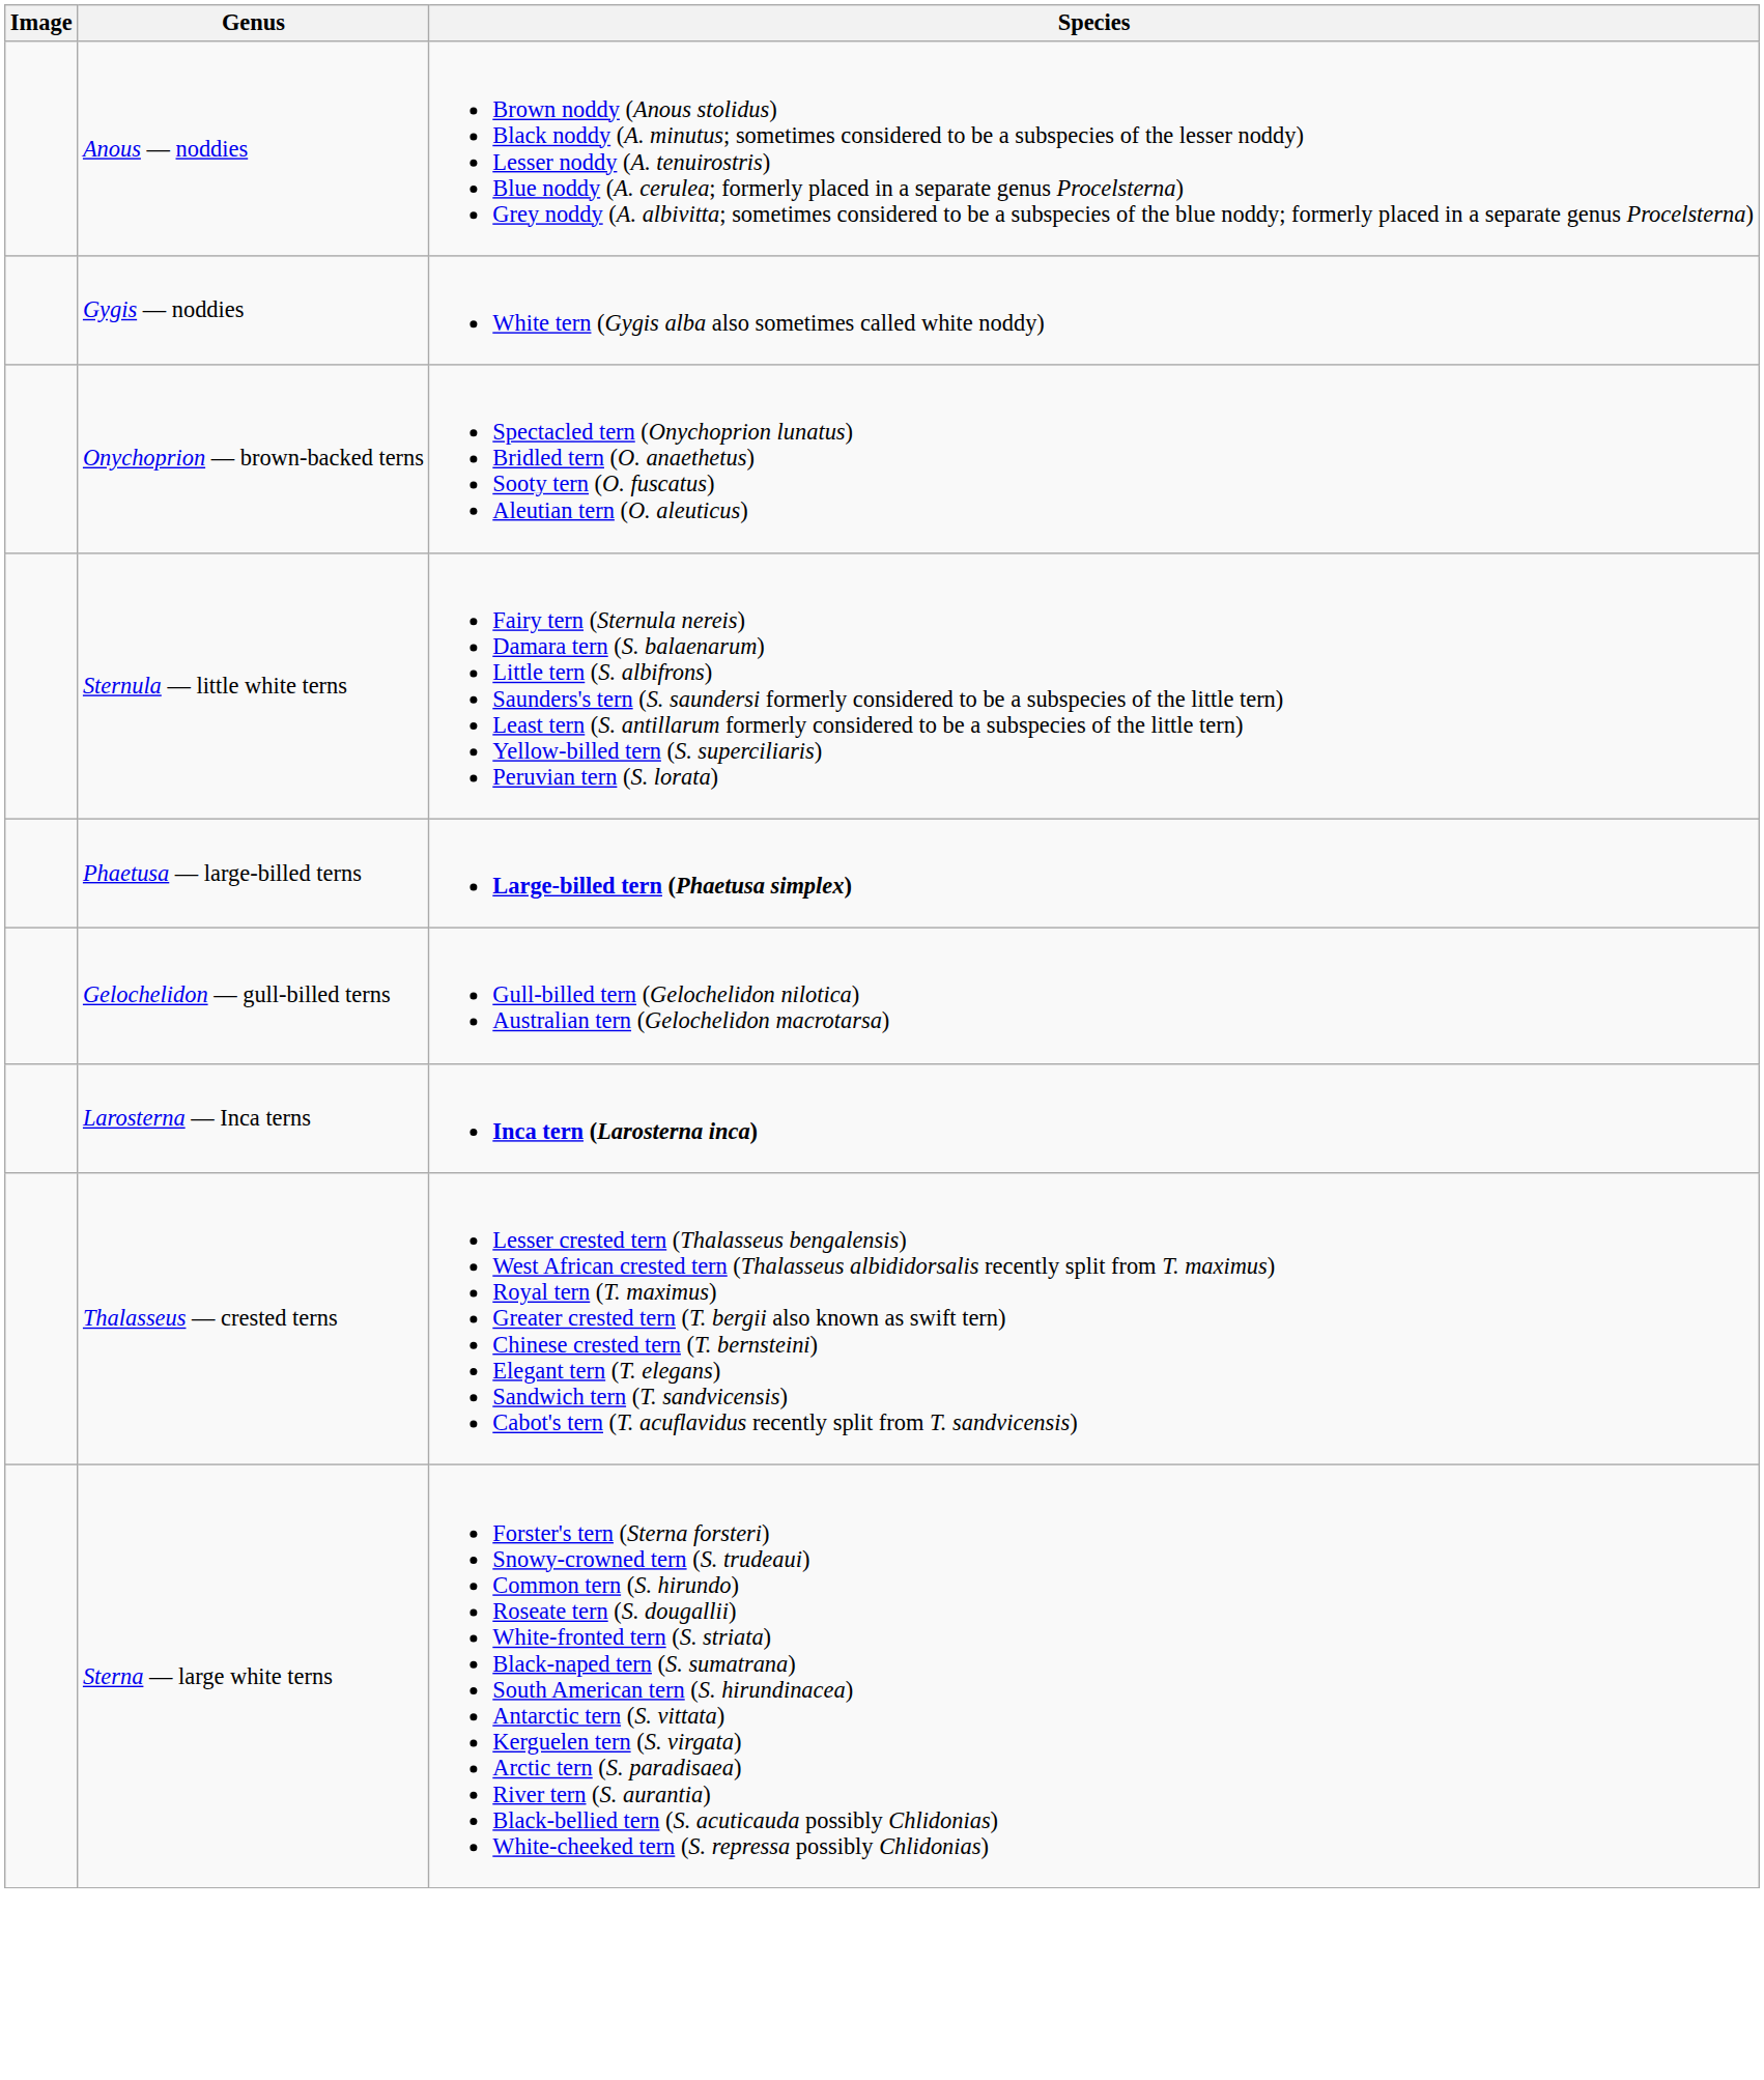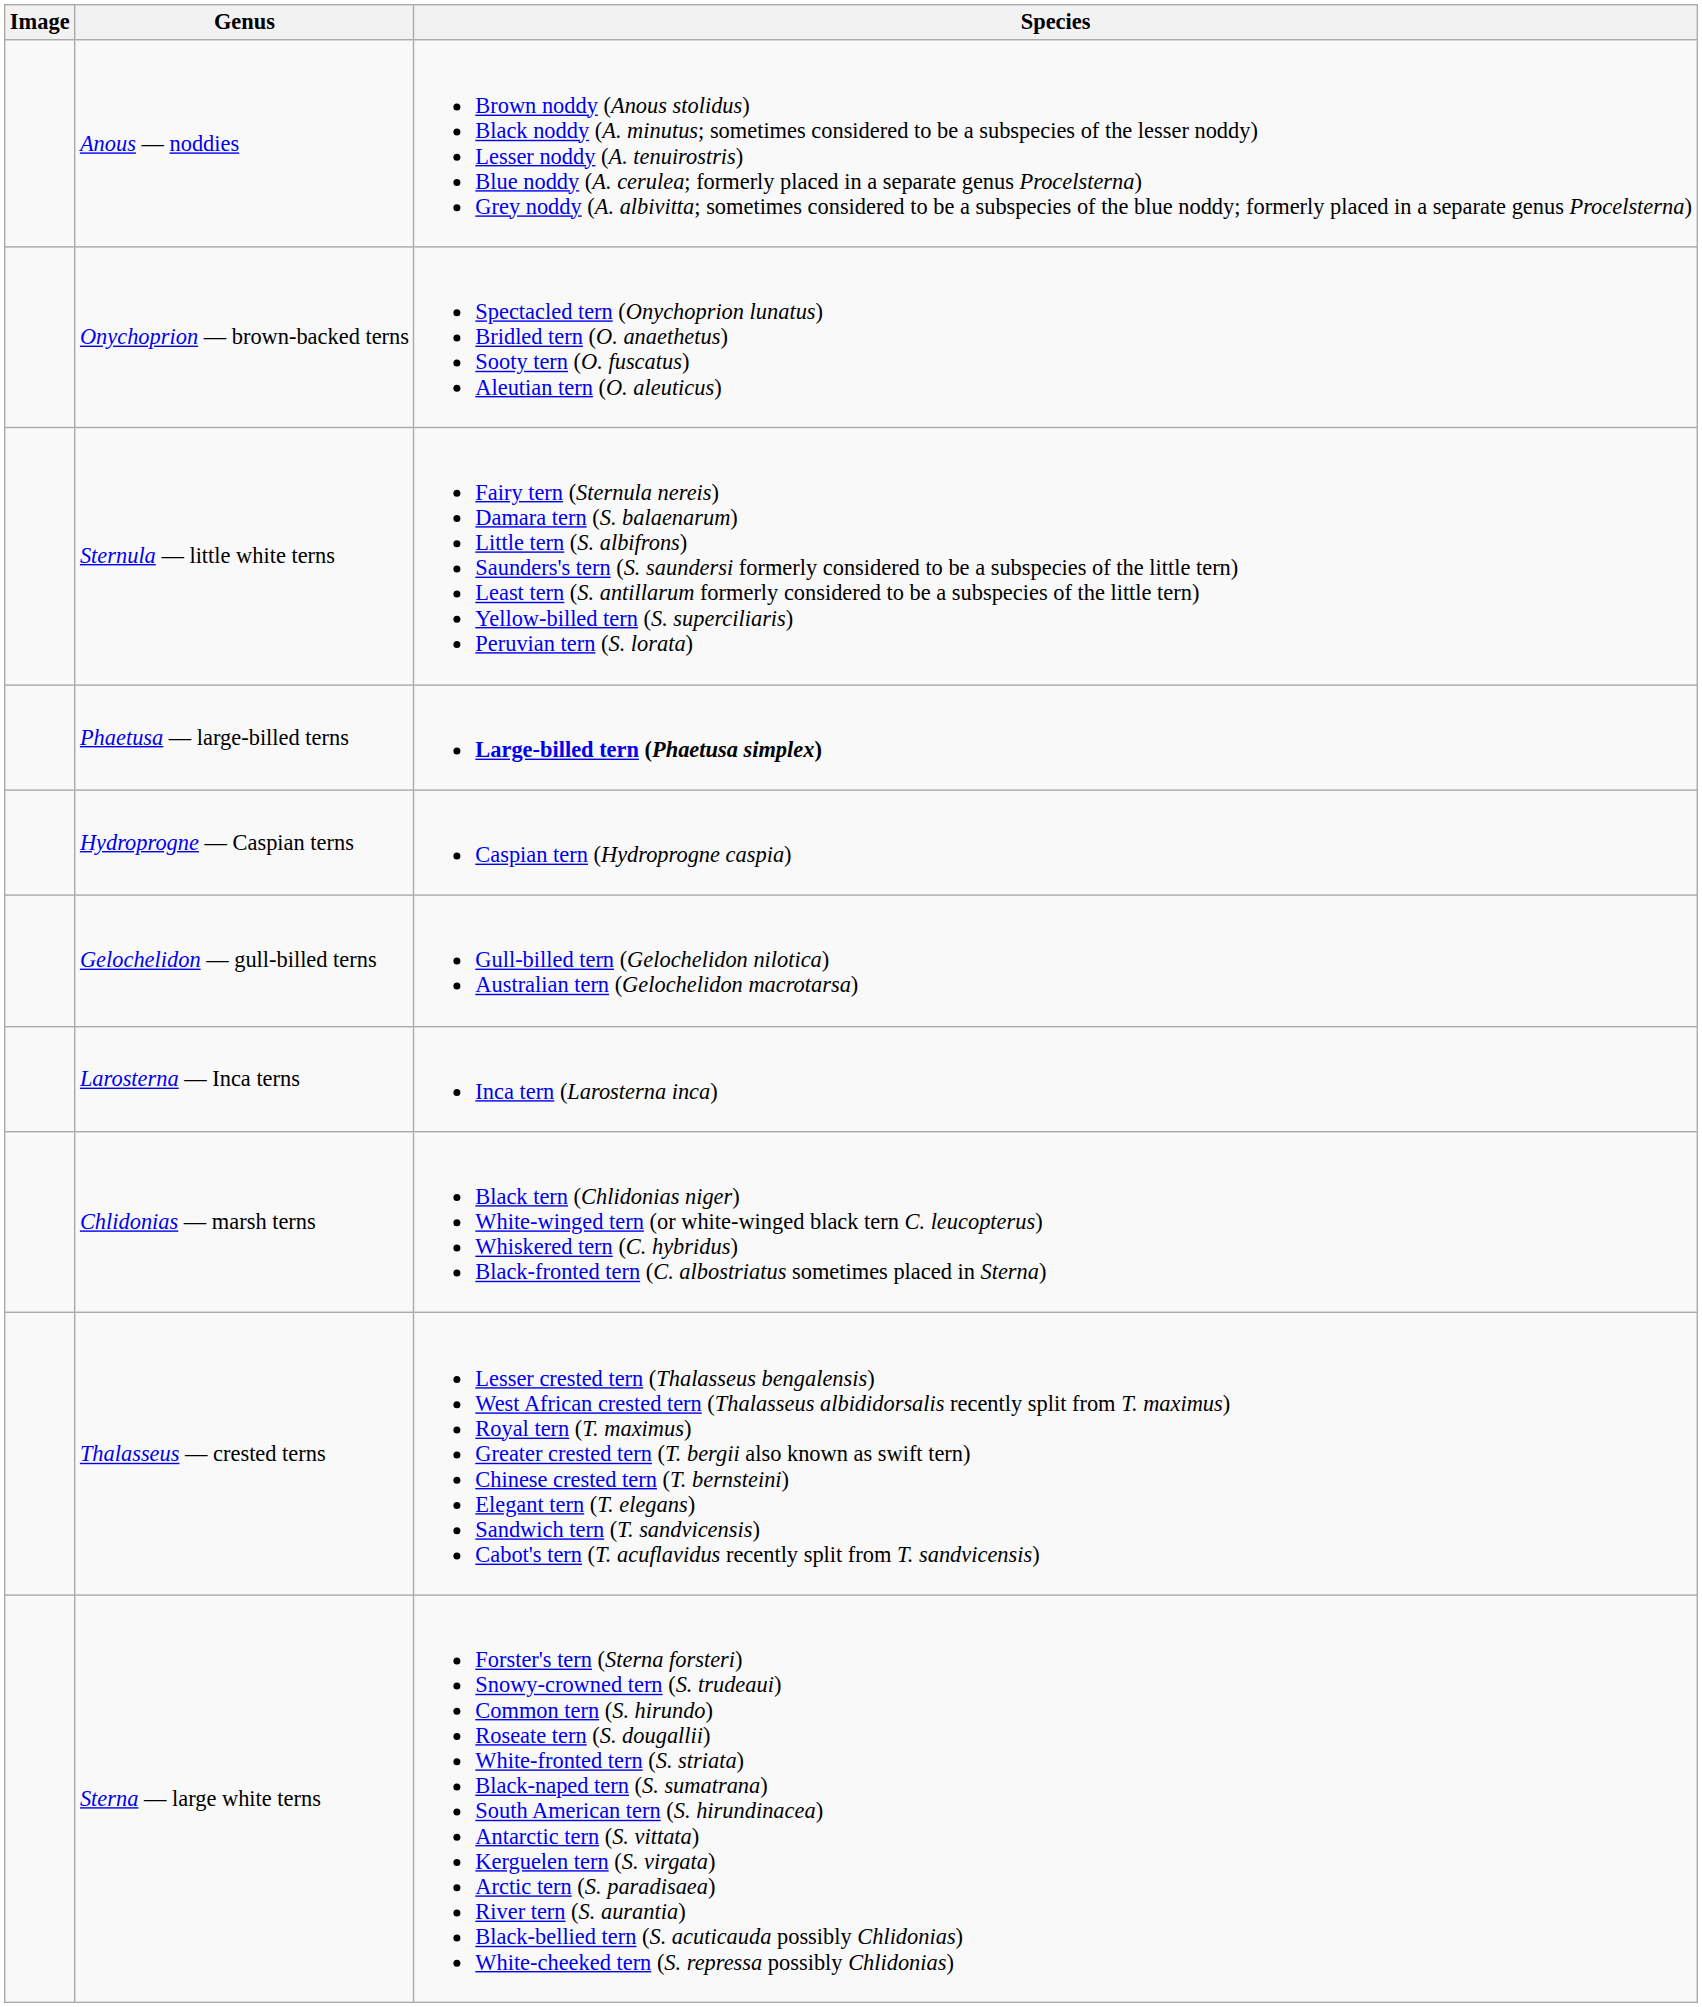 <table class="wikitable collapsible">
 <tr>
 <th>Image</th>
 <th>Genus</th>
 <th>Species</th>
 </tr>
 <tr>
 <td></td>
 <td><em><a href='#'>Anous</a></em>  — <a href='#'>noddies</a></td>
 <td><br><ul><li><a href='#'>Brown noddy</a> (<em>Anous stolidus</em>)</li><li><a href='#'>Black noddy</a> (<em>A. minutus</em>; sometimes considered to be a subspecies of the lesser noddy)</li><li><a href='#'>Lesser noddy</a> (<em>A. tenuirostris</em>)</li><li><a href='#'>Blue noddy</a> (<em>A. cerulea</em>; formerly placed in a separate genus <em>Procelsterna</em>)</li><li><a href='#'>Grey noddy</a> (<em>A. albivitta</em>; sometimes considered to be a subspecies of the blue noddy; formerly placed in a separate genus <em>Procelsterna</em>)</li></ul></td>
-</tr>
-<tr>
-<td></td>
-<td><em><a href='#'>Gygis</a></em>  — noddies</td>
-<td><br><ul><li><a href='#'>White tern</a> (<em>Gygis alba</em> also sometimes called white noddy)</li></ul></td>
 </tr>
 <tr>
 <td></td>
 <td><em><a href='#'>Onychoprion</a></em>  — brown-backed terns</td>
 <td><br><ul><li><a href='#'>Spectacled tern</a> (<em>Onychoprion lunatus</em>)</li><li><a href='#'>Bridled tern</a> (<em>O. anaethetus</em>)</li><li><a href='#'>Sooty tern</a> (<em>O. fuscatus</em>)</li><li><a href='#'>Aleutian tern</a> (<em>O. aleuticus</em>)</li></ul></td>
 </tr>
 <tr>
 <td></td>
 <td><em><a href='#'>Sternula</a></em>  — little white terns</td>
 <td><br><ul><li><a href='#'>Fairy tern</a> (<em>Sternula nereis</em>)</li><li><a href='#'>Damara tern</a> (<em>S. balaenarum</em>)</li><li><a href='#'>Little tern</a> (<em>S. albifrons</em>)</li><li><a href='#'>Saunders's tern</a> (<em>S. saundersi</em> formerly considered to be a subspecies of the little tern)</li><li><a href='#'>Least tern</a> (<em>S. antillarum</em> formerly considered to be a subspecies of the little tern)</li><li><a href='#'>Yellow-billed tern</a> (<em>S. superciliaris</em>)</li><li><a href='#'>Peruvian tern</a> (<em>S. lorata</em>)</li></ul></td>
 </tr>
 <tr>
 <td></td>
 <td><em><a href='#'>Phaetusa</a></em>   — large-billed terns</td>
 <td><strong><br><ul><li><a href='#'>Large-billed tern</a> (<em>Phaetusa simplex</em>)</li></ul></strong></td>
 </tr>
 <tr>
 <td></td>
+<td><em><a href='#'>Hydroprogne</a></em> — Caspian terns</td>
+<td><br><ul><li><a href='#'>Caspian tern</a> (<em>Hydroprogne caspia</em>)</li></ul></td>
+</tr>
+<tr>
+<td></td>
 <td><em><a href='#'>Gelochelidon</a></em>   — gull-billed terns</td>
 <td><br><ul><li><a href='#'>Gull-billed tern</a> (<em>Gelochelidon nilotica</em>)</li><li><a href='#'>Australian tern</a> (<em>Gelochelidon macrotarsa</em>)</li></ul></td>
 </tr>
 <tr>
 <td></td>
 <td><em><a href='#'>Larosterna</a></em>  — Inca terns</td>
-<td><strong><br><ul><li><a href='#'>Inca tern</a> (<em>Larosterna inca</em>)</li></ul></strong></td>
+<td><br><ul><li><a href='#'>Inca tern</a> (<em>Larosterna inca</em>)</li></ul></td>
+</tr>
+<tr>
+<td></td>
+<td><em><a href='#'>Chlidonias</a></em>   — marsh terns</td>
+<td><br><ul><li><a href='#'>Black tern</a> (<em>Chlidonias niger</em>)</li><li><a href='#'>White-winged tern</a> (or white-winged black tern <em>C. leucopterus</em>)</li><li><a href='#'>Whiskered tern</a> (<em>C. hybridus</em>)</li><li><a href='#'>Black-fronted tern</a> (<em>C. albostriatus</em> sometimes placed in <em>Sterna</em>)</li></ul></td>
 </tr>
 <tr>
 <td></td>
 <td><em><a href='#'>Thalasseus</a></em>  — crested terns</td>
 <td><br><ul><li><a href='#'>Lesser crested tern</a> (<em>Thalasseus bengalensis</em>)</li><li><a href='#'>West African crested tern</a> (<em>Thalasseus albididorsalis</em> recently split from <em>T. maximus</em>)</li><li><a href='#'>Royal tern</a> (<em>T. maximus</em>)</li><li><a href='#'>Greater crested tern</a> (<em>T. bergii</em> also known as swift tern)</li><li><a href='#'>Chinese crested tern</a> (<em>T. bernsteini</em>)</li><li><a href='#'>Elegant tern</a> (<em>T. elegans</em>)</li><li><a href='#'>Sandwich tern</a> (<em>T. sandvicensis</em>)</li><li><a href='#'>Cabot's tern</a> (<em>T. acuflavidus</em> recently split from <em>T. sandvicensis</em>)</li></ul></td>
 </tr>
 <tr>
 <td></td>
 <td><em><a href='#'>Sterna</a></em>  — large white terns</td>
 <td><br><ul><li><a href='#'>Forster's tern</a> (<em>Sterna forsteri</em>)</li><li><a href='#'>Snowy-crowned tern</a> (<em>S. trudeaui</em>)</li><li><a href='#'>Common tern</a> (<em>S. hirundo</em>)</li><li><a href='#'>Roseate tern</a> (<em>S. dougallii</em>)</li><li><a href='#'>White-fronted tern</a> (<em>S. striata</em>)</li><li><a href='#'>Black-naped tern</a> (<em>S. sumatrana</em>)</li><li><a href='#'>South American tern</a> (<em>S. hirundinacea</em>)</li><li><a href='#'>Antarctic tern</a> (<em>S. vittata</em>)</li><li><a href='#'>Kerguelen tern</a> (<em>S. virgata</em>)</li><li><a href='#'>Arctic tern</a> (<em>S. paradisaea</em>)</li><li><a href='#'>River tern</a> (<em>S. aurantia</em>)</li><li><a href='#'>Black-bellied tern</a> (<em>S. acuticauda</em> possibly <em>Chlidonias</em>)</li><li><a href='#'>White-cheeked tern</a> (<em>S. repressa</em> possibly <em>Chlidonias</em>)</li></ul></td>
 </tr>
 <tr>
 </tr>
 </table>
